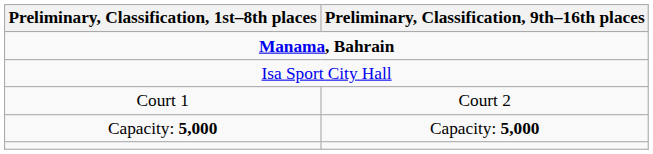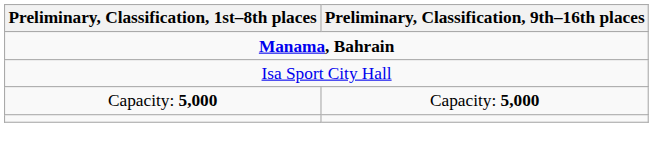 <table class="wikitable" style="text-align:center">
 <tr>
 <th>Preliminary, Classification, 1st–8th places</th>
 <th>Preliminary, Classification, 9th–16th places</th>
 </tr>
 <tr>
 <td colspan="2"><strong><a href='#'>Manama</a>, Bahrain</strong></td>
 </tr>
 <tr>
 <td colspan="2"><a href='#'>Isa Sport City Hall</a></td>
 </tr>
 <tr>
-<td>Court 1</td>
-<td>Court 2</td>
-</tr>
-<tr>
 <td>Capacity: <strong>5,000</strong></td>
 <td>Capacity: <strong>5,000</strong></td>
 </tr>
 <tr>
 <td></td>
 <td></td>
 </tr>
 </table>
